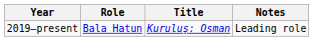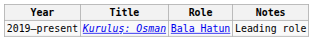 <table class="wikitable" sortable>
 <tr>
 <th>Year</th>
+<th>Title</th>
 <th>Role</th>
-<th>Title</th>
 <th>Notes</th>
 </tr>
 <tr>
 <td>2019–present</td>
+<td><em><a href='#'>Kuruluş: Osman</a></em></td>
 <td><a href='#'>Bala Hatun</a></td>
-<td><em><a href='#'>Kuruluş: Osman</a></em></td>
 <td>Leading role</td>
 </tr>
 </table>
